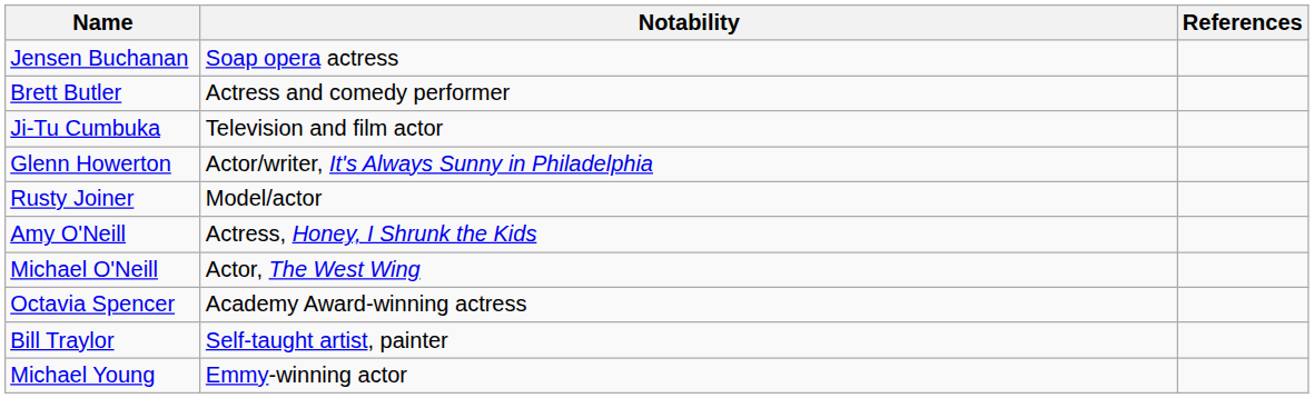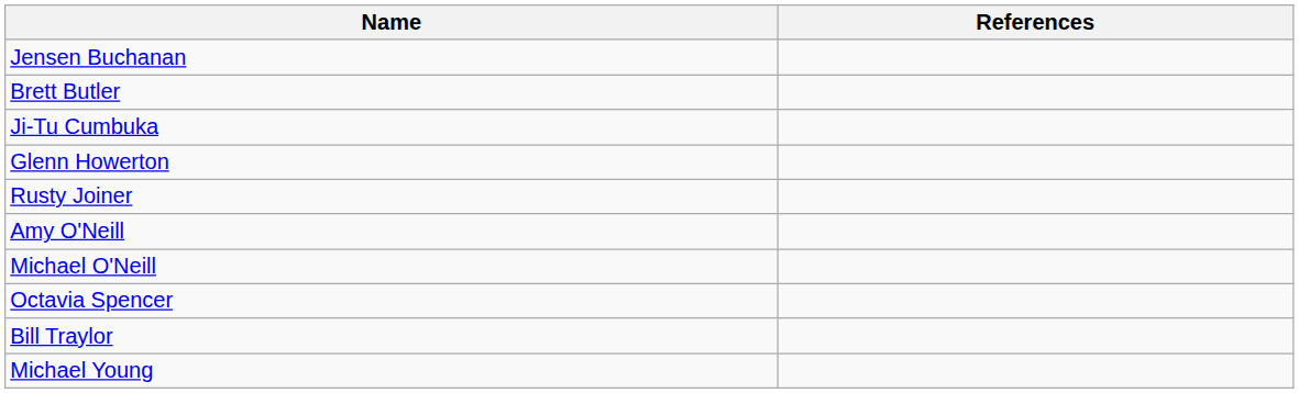 <table class="wikitable sortable">
 <tr>
 <th width="15%">Name</th>
-<th width="75%">Notability</th>
 <th width="10%" class="unsortable">References</th>
 </tr>
 <tr>
 <td><a href='#'>Jensen Buchanan</a></td>
-<td><a href='#'>Soap opera</a> actress</td>
 <td></td>
 </tr>
 <tr>
 <td><a href='#'>Brett Butler</a></td>
-<td>Actress and comedy performer</td>
 <td></td>
 </tr>
 <tr>
 <td><a href='#'>Ji-Tu Cumbuka</a></td>
-<td>Television and film actor</td>
 <td></td>
 </tr>
 <tr>
 <td><a href='#'>Glenn Howerton</a></td>
-<td>Actor/writer, <em><a href='#'>It's Always Sunny in Philadelphia</a></em></td>
 <td></td>
 </tr>
 <tr>
 <td><a href='#'>Rusty Joiner</a></td>
-<td>Model/actor</td>
 <td></td>
 </tr>
 <tr>
 <td><a href='#'>Amy O'Neill</a></td>
-<td>Actress, <em><a href='#'>Honey, I Shrunk the Kids</a></em></td>
 <td></td>
 </tr>
 <tr>
 <td><a href='#'>Michael O'Neill</a></td>
-<td>Actor, <em><a href='#'>The West Wing</a></em></td>
 <td></td>
 </tr>
 <tr>
 <td><a href='#'>Octavia Spencer</a></td>
-<td>Academy Award-winning actress</td>
 <td></td>
 </tr>
 <tr>
 <td><a href='#'>Bill Traylor</a></td>
-<td><a href='#'>Self-taught artist</a>, painter</td>
 <td></td>
 </tr>
 <tr>
 <td><a href='#'>Michael Young</a></td>
-<td><a href='#'>Emmy</a>-winning actor</td>
 <td></td>
 </tr>
 </table>
